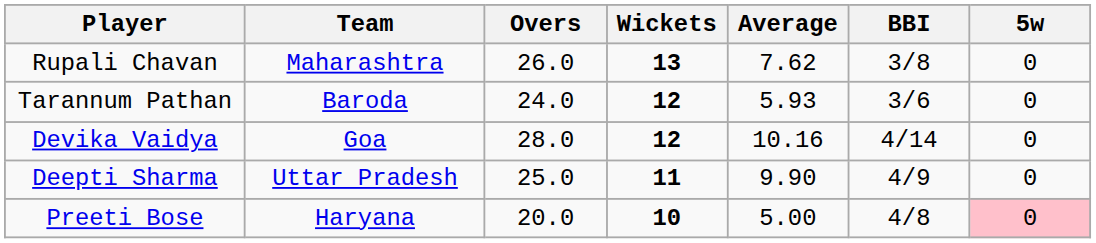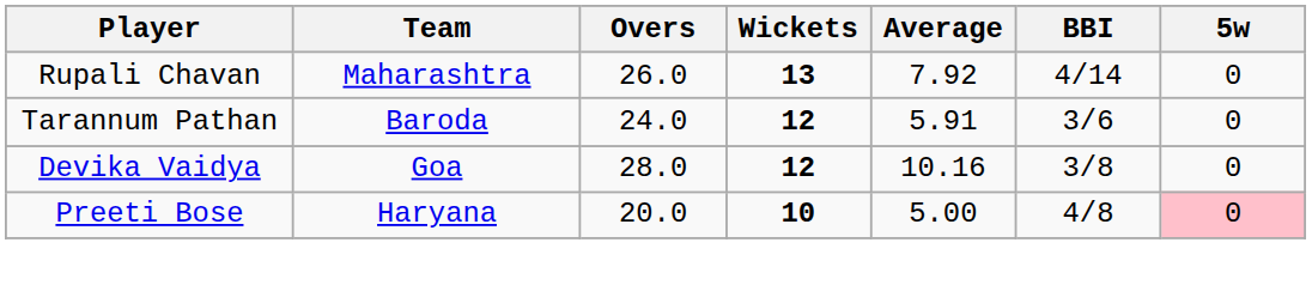 <table class="wikitable" style="text-align:center">
 <tr>
 <th width=125>Player</th>
 <th width=125>Team</th>
 <th width=60>Overs</th>
 <th width=60>Wickets</th>
 <th width=60>Average</th>
 <th width=60>BBI</th>
 <th width=60>5w</th>
 </tr>
 <tr>
 <td>Rupali Chavan</td>
 <td><a href='#'>Maharashtra</a></td>
 <td>26.0</td>
 <td><strong>13</strong></td>
-<td>7.62</td>
-<td>3/8</td>
+<td>7.92</td>
+<td>4/14</td>
 <td>0</td>
 </tr>
 <tr>
 <td>Tarannum Pathan</td>
 <td><a href='#'>Baroda</a></td>
 <td>24.0</td>
 <td><strong>12</strong></td>
-<td>5.93</td>
+<td>5.91</td>
 <td>3/6</td>
 <td>0</td>
 </tr>
 <tr>
 <td><a href='#'>Devika Vaidya</a></td>
 <td><a href='#'>Goa</a></td>
 <td>28.0</td>
 <td><strong>12</strong></td>
 <td>10.16</td>
-<td>4/14</td>
-<td>0</td>
-</tr>
-<tr>
-<td><a href='#'>Deepti Sharma</a></td>
-<td><a href='#'>Uttar Pradesh</a></td>
-<td>25.0</td>
-<td><strong>11</strong></td>
-<td>9.90</td>
-<td>4/9</td>
+<td>3/8</td>
 <td>0</td>
 </tr>
 <tr>
 <td><a href='#'>Preeti Bose</a></td>
 <td><a href='#'>Haryana</a></td>
 <td>20.0</td>
 <td><strong>10</strong></td>
 <td>5.00</td>
 <td>4/8</td>
 <td style="background: pink;">0</td>
 </tr>
 </table>
